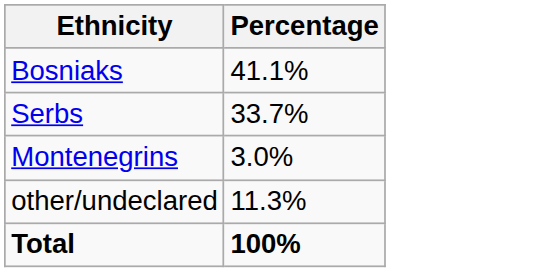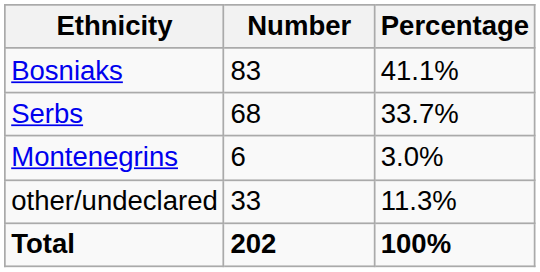 <table class="wikitable">
 <tr>
 <th width="100px">Ethnicity</th>
+<th width="80px">Number</th>
 <th width="80px">Percentage</th>
 </tr>
 <tr>
 <td><a href='#'>Bosniaks</a></td>
+<td>83</td>
 <td>41.1%</td>
 </tr>
 <tr>
 <td><a href='#'>Serbs</a></td>
+<td>68</td>
 <td>33.7%</td>
 </tr>
 <tr>
 <td><a href='#'>Montenegrins</a></td>
+<td>6</td>
 <td>3.0%</td>
 </tr>
 <tr>
 <td>other/undeclared</td>
+<td>33</td>
 <td>11.3%</td>
 </tr>
 <tr>
 <td><strong>Total</strong></td>
+<td><strong>202</strong></td>
 <td><strong>100%</strong></td>
 </tr>
 </table>
